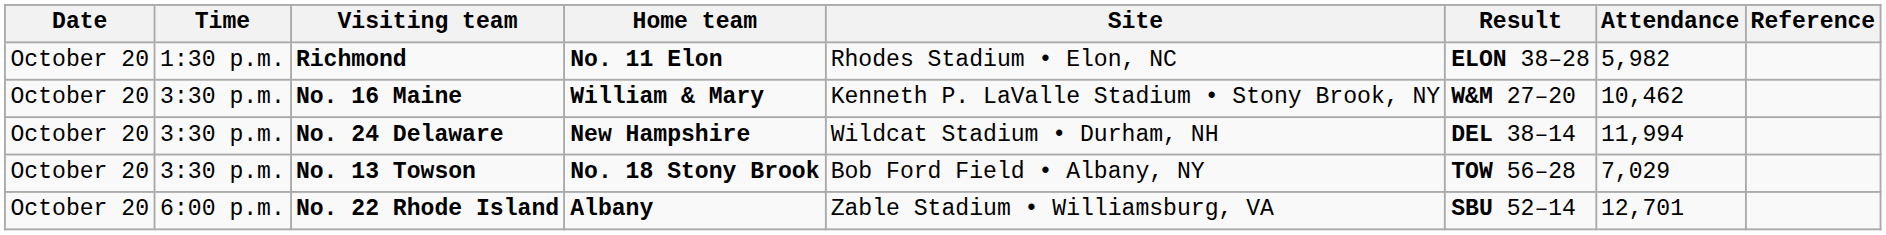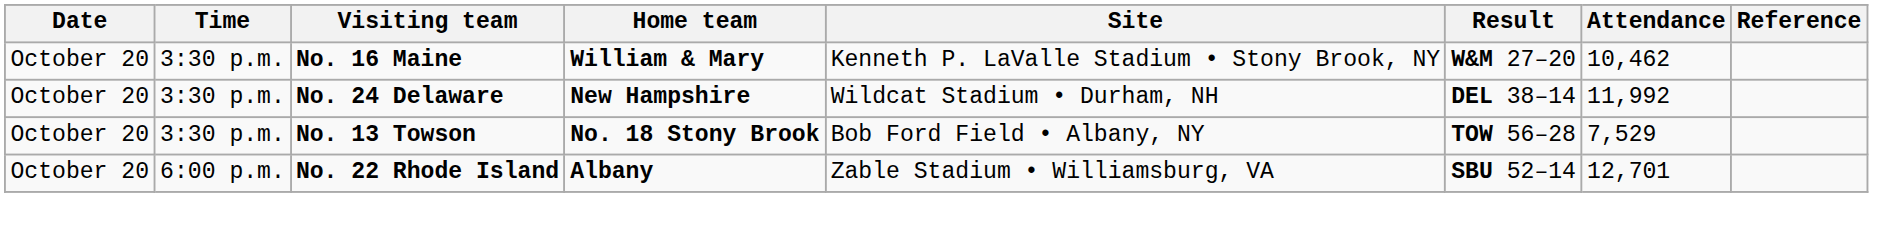 <table class="wikitable" style="font-size:95%;">
 <tr>
 <th>Date</th>
 <th>Time</th>
 <th>Visiting team</th>
 <th>Home team</th>
 <th>Site</th>
 <th>Result</th>
 <th>Attendance</th>
 <th class="unsortable">Reference</th>
-</tr>
-<tr bgcolor=>
-<td>October 20</td>
-<td>1:30 p.m.</td>
-<td><strong>Richmond</strong></td>
-<td><strong>No. 11 Elon</strong></td>
-<td>Rhodes Stadium • Elon, NC</td>
-<td><strong>ELON</strong> 38–28</td>
-<td>5,982</td>
-<td></td>
 </tr>
 <tr bgcolor=>
 <td>October 20</td>
 <td>3:30 p.m.</td>
 <td><strong>No. 16 Maine</strong></td>
 <td><strong>William & Mary</strong></td>
 <td>Kenneth P. LaValle Stadium • Stony Brook, NY</td>
 <td><strong>W&M</strong> 27–20</td>
 <td>10,462</td>
 <td></td>
 </tr>
 <tr bgcolor=>
 <td>October 20</td>
 <td>3:30 p.m.</td>
 <td><strong>No. 24 Delaware</strong></td>
 <td><strong>New Hampshire</strong></td>
 <td>Wildcat Stadium • Durham, NH</td>
 <td><strong>DEL</strong> 38–14</td>
-<td>11,994</td>
+<td>11,992</td>
 <td></td>
 </tr>
 <tr bgcolor=>
 <td>October 20</td>
 <td>3:30 p.m.</td>
 <td><strong>No. 13 Towson</strong></td>
 <td><strong>No. 18 Stony Brook</strong></td>
 <td>Bob Ford Field • Albany, NY</td>
 <td><strong>TOW</strong> 56–28</td>
-<td>7,029</td>
+<td>7,529</td>
 <td></td>
 </tr>
 <tr bgcolor=>
 <td>October 20</td>
 <td>6:00 p.m.</td>
 <td><strong>No. 22 Rhode Island</strong></td>
 <td><strong>Albany</strong></td>
 <td>Zable Stadium • Williamsburg, VA</td>
 <td><strong>SBU</strong> 52–14</td>
 <td>12,701</td>
 <td></td>
 </tr>
 </table>
